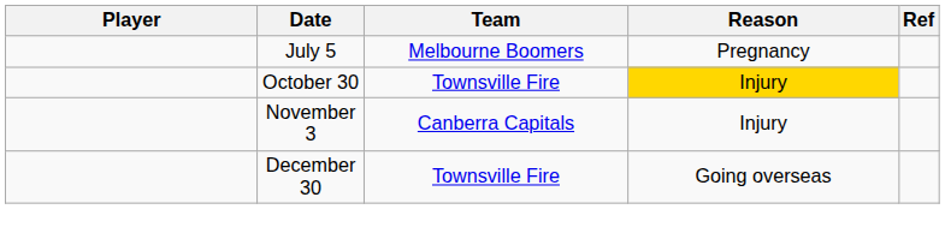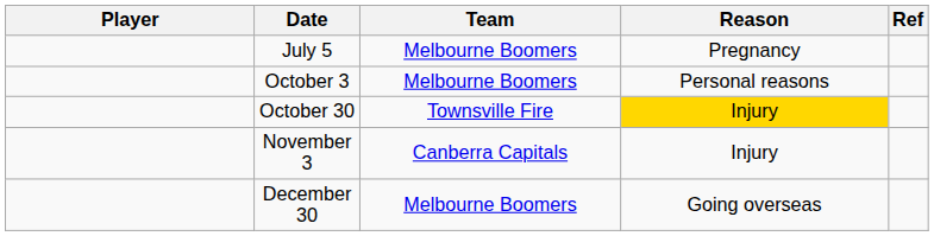 <table class="wikitable sortable" style="text-align:center">
 <tr>
 <th style="width:200px">Player</th>
 <th style="width:80px">Date</th>
 <th style="width:210px">Team</th>
 <th style="width:215px">Reason</th>
 <th class="unsortable">Ref</th>
 </tr>
 <tr>
 <td align="left"> </td>
 <td align="center">July 5</td>
 <td align="center"><a href='#'>Melbourne Boomers</a></td>
 <td align="center">Pregnancy</td>
+<td align="center"></td>
+</tr>
+<tr>
+<td align="left"> </td>
+<td align="center">October 3</td>
+<td align="center"><a href='#'>Melbourne Boomers</a></td>
+<td align="center">Personal reasons</td>
 <td align="center"></td>
 </tr>
 <tr>
 <td align="left"> </td>
 <td align="center">October 30</td>
 <td align="center"><a href='#'>Townsville Fire</a></td>
 <td align="center" style="background: gold;">Injury</td>
 <td align="center"></td>
 </tr>
 <tr>
 <td align="left"> </td>
 <td align="center">November 3</td>
 <td align="center"><a href='#'>Canberra Capitals</a></td>
 <td align="center">Injury</td>
 <td align="center"></td>
 </tr>
 <tr>
 <td align="left"> </td>
 <td align="center">December 30</td>
-<td align="center"><a href='#'>Townsville Fire</a></td>
+<td align="center"><a href='#'>Melbourne Boomers</a></td>
 <td align="center">Going overseas</td>
 <td align="center"></td>
 </tr>
 </table>
